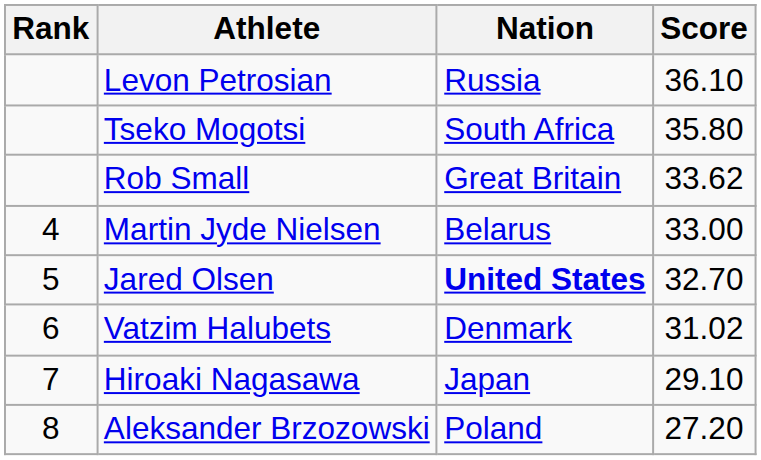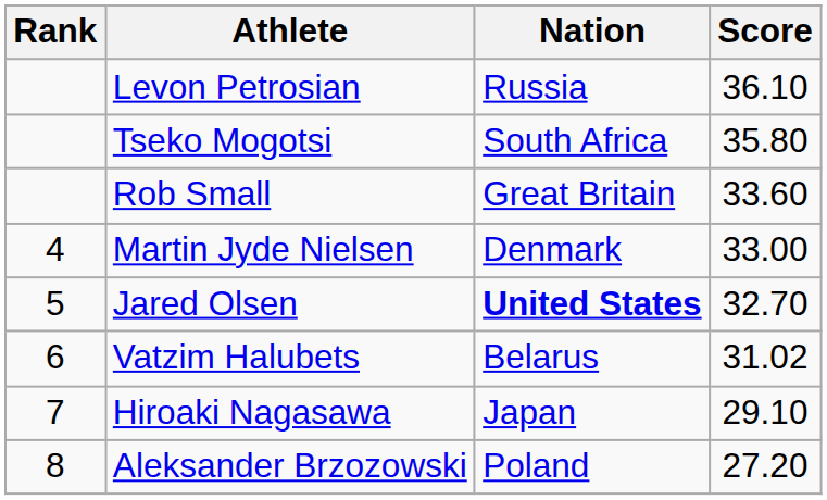 <table class="wikitable sortable" style="text-align:center">
 <tr>
 <th>Rank</th>
 <th>Athlete</th>
 <th>Nation</th>
 <th>Score</th>
 </tr>
 <tr>
 <td></td>
 <td align=left><a href='#'>Levon Petrosian</a></td>
 <td align=left> <a href='#'>Russia</a></td>
 <td>36.10</td>
 </tr>
 <tr>
 <td></td>
 <td align=left><a href='#'>Tseko Mogotsi</a></td>
 <td align=left> <a href='#'>South Africa</a></td>
 <td>35.80</td>
 </tr>
 <tr>
 <td></td>
 <td align=left><a href='#'>Rob Small</a></td>
 <td align=left> <a href='#'>Great Britain</a></td>
-<td>33.62</td>
+<td>33.60</td>
 </tr>
 <tr>
 <td>4</td>
 <td align=left><a href='#'>Martin Jyde Nielsen</a></td>
-<td align=left> <a href='#'>Belarus</a></td>
+<td align=left> <a href='#'>Denmark</a></td>
 <td>33.00</td>
 </tr>
 <tr>
 <td>5</td>
 <td align=left><a href='#'>Jared Olsen</a></td>
 <td align=left><strong> <a href='#'>United States</a></strong></td>
 <td>32.70</td>
 </tr>
 <tr>
 <td>6</td>
 <td align=left><a href='#'>Vatzim Halubets</a></td>
-<td align=left> <a href='#'>Denmark</a></td>
+<td align=left> <a href='#'>Belarus</a></td>
 <td>31.02</td>
 </tr>
 <tr>
 <td>7</td>
 <td align=left><a href='#'>Hiroaki Nagasawa</a></td>
 <td align=left> <a href='#'>Japan</a></td>
 <td>29.10</td>
 </tr>
 <tr>
 <td>8</td>
 <td align=left><a href='#'>Aleksander Brzozowski</a></td>
 <td align=left> <a href='#'>Poland</a></td>
 <td>27.20</td>
 </tr>
 </table>
